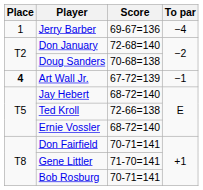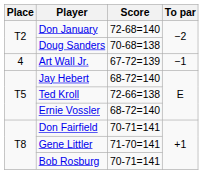 <table class=wikitable>
 <tr>
 <th>Place</th>
 <th>Player</th>
 <th>Score</th>
 <th>To par</th>
-</tr>
-<tr>
-<td align=center>1</td>
-<td> <a href='#'>Jerry Barber</a></td>
-<td>69-67=136</td>
-<td align=center>−4</td>
 </tr>
 <tr>
 <td rowspan=2 align=center>T2</td>
 <td> <a href='#'>Don January</a></td>
 <td>72-68=140</td>
 <td rowspan=2 align=center>−2</td>
 </tr>
 <tr>
 <td> <a href='#'>Doug Sanders</a></td>
 <td>70-68=138</td>
 </tr>
 <tr>
-<td align=center><strong>4</strong></td>
+<td align=center>4</td>
 <td> <a href='#'>Art Wall Jr.</a></td>
 <td>67-72=139</td>
 <td align=center>−1</td>
 </tr>
 <tr>
 <td rowspan=3 align=center>T5</td>
 <td> <a href='#'>Jay Hebert</a></td>
 <td>68-72=140</td>
 <td rowspan=3 align=center>E</td>
 </tr>
 <tr>
 <td> <a href='#'>Ted Kroll</a></td>
 <td>72-66=138</td>
 </tr>
 <tr>
 <td> <a href='#'>Ernie Vossler</a></td>
 <td>68-72=140</td>
 </tr>
 <tr>
 <td rowspan=3 align=center>T8</td>
 <td> <a href='#'>Don Fairfield</a></td>
 <td>70-71=141</td>
 <td rowspan=3 align=center>+1</td>
 </tr>
 <tr>
 <td> <a href='#'>Gene Littler</a></td>
 <td>71-70=141</td>
 </tr>
 <tr>
 <td> <a href='#'>Bob Rosburg</a></td>
 <td>70-71=141</td>
 </tr>
 </table>
